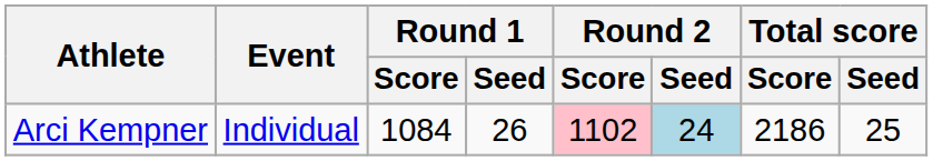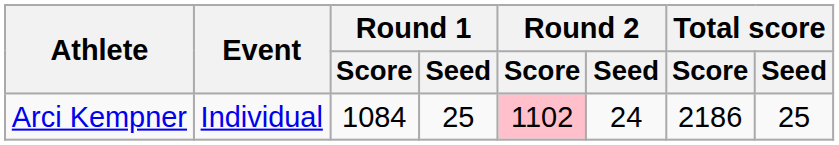 <table class="wikitable" style="font-size:90%">
 <tr>
 <th rowspan="2">Athlete</th>
 <th rowspan="2">Event</th>
 <th colspan="2">Round 1</th>
 <th colspan="2">Round 2</th>
 <th colspan="2">Total score</th>
 </tr>
 <tr style="font-size:95%">
 <th>Score</th>
 <th>Seed</th>
 <th>Score</th>
 <th>Seed</th>
 <th>Score</th>
 <th>Seed</th>
 </tr>
 <tr align=center>
 <td align=left><a href='#'>Arci Kempner</a></td>
 <td style="text-align:left;" rowspan="2"><a href='#'>Individual</a></td>
 <td>1084</td>
-<td>26</td>
+<td>25</td>
 <td style="background: pink;">1102</td>
-<td style="background: lightblue;">24</td>
+<td>24</td>
 <td>2186</td>
 <td>25</td>
 </tr>
 </table>
